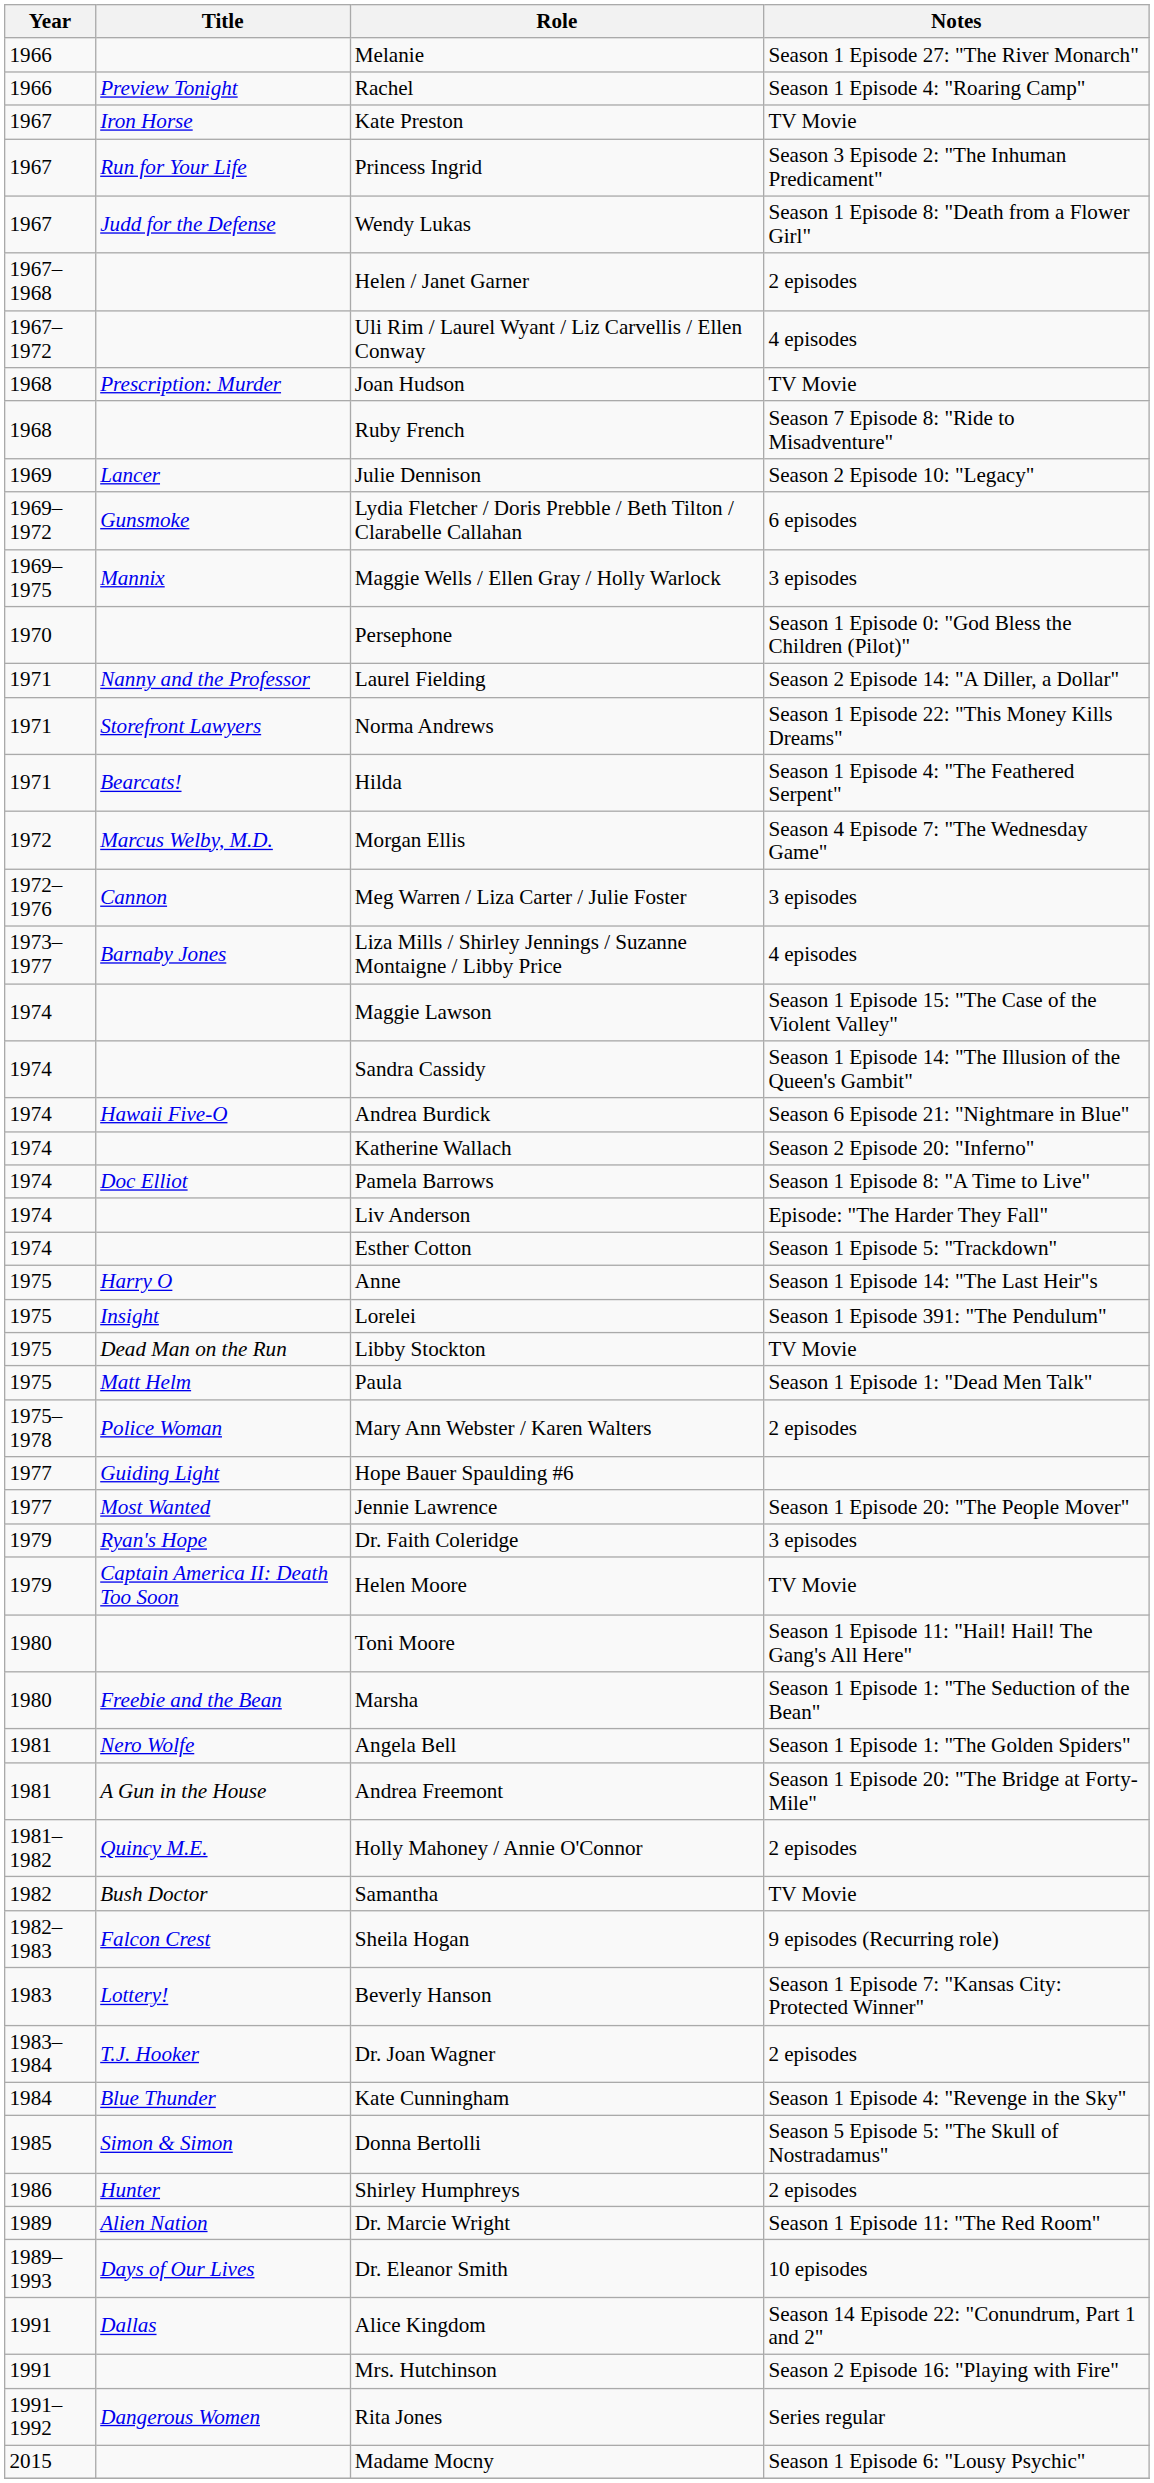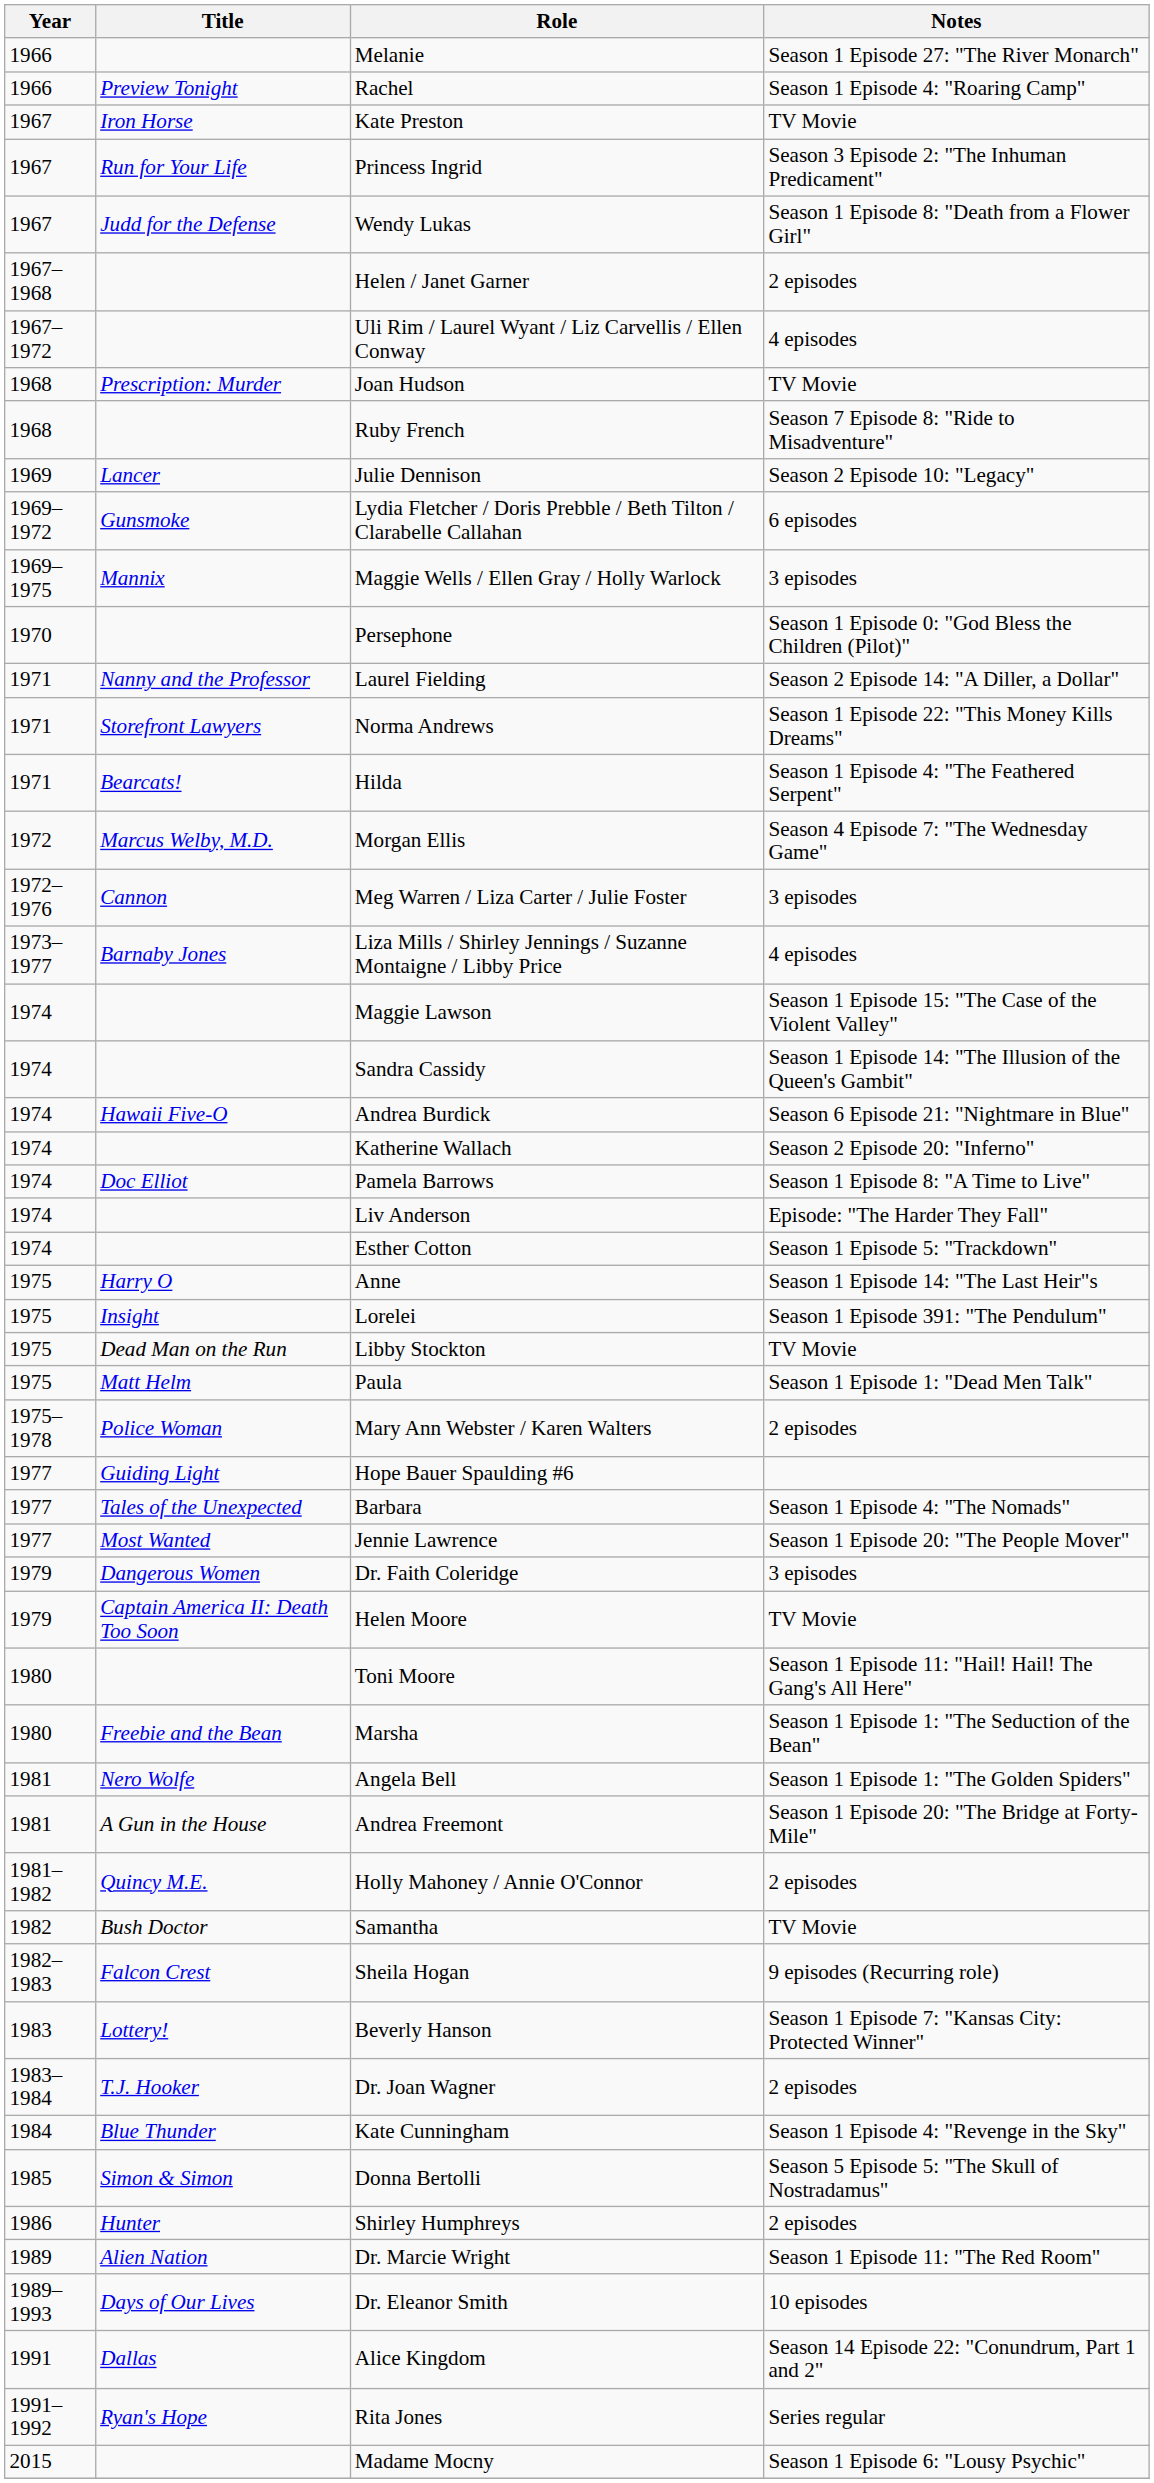 <table class="wikitable sortable">
 <tr>
 <th>Year</th>
 <th>Title</th>
 <th>Role</th>
 <th class="unsortable">Notes</th>
 </tr>
 <tr>
 <td>1966</td>
 <td><em></em></td>
 <td>Melanie</td>
 <td>Season 1 Episode 27: "The River Monarch"</td>
 </tr>
 <tr>
 <td>1966</td>
 <td><em><a href='#'>Preview Tonight</a></em></td>
 <td>Rachel</td>
 <td>Season 1 Episode 4: "Roaring Camp"</td>
 </tr>
 <tr>
 <td>1967</td>
 <td><em><a href='#'>Iron Horse</a></em></td>
 <td>Kate Preston</td>
 <td>TV Movie</td>
 </tr>
 <tr>
 <td>1967</td>
 <td><em><a href='#'>Run for Your Life</a></em></td>
 <td>Princess Ingrid</td>
 <td>Season 3 Episode 2: "The Inhuman Predicament"</td>
 </tr>
 <tr>
 <td>1967</td>
 <td><em><a href='#'>Judd for the Defense</a></em></td>
 <td>Wendy Lukas</td>
 <td>Season 1 Episode 8: "Death from a Flower Girl"</td>
 </tr>
 <tr>
 <td>1967–1968</td>
 <td><em></em></td>
 <td>Helen / Janet Garner</td>
 <td>2 episodes</td>
 </tr>
 <tr>
 <td>1967–1972</td>
 <td><em></em></td>
 <td>Uli Rim / Laurel Wyant / Liz Carvellis / Ellen Conway</td>
 <td>4 episodes</td>
 </tr>
 <tr>
 <td>1968</td>
 <td><em><a href='#'>Prescription: Murder</a></em></td>
 <td>Joan Hudson</td>
 <td>TV Movie</td>
 </tr>
 <tr>
 <td>1968</td>
 <td><em></em></td>
 <td>Ruby French</td>
 <td>Season 7 Episode 8: "Ride to Misadventure"</td>
 </tr>
 <tr>
 <td>1969</td>
 <td><em><a href='#'>Lancer</a></em></td>
 <td>Julie Dennison</td>
 <td>Season 2 Episode 10: "Legacy"</td>
 </tr>
 <tr>
 <td>1969–1972</td>
 <td><em><a href='#'>Gunsmoke</a></em></td>
 <td>Lydia Fletcher / Doris Prebble / Beth Tilton / Clarabelle Callahan</td>
 <td>6 episodes</td>
 </tr>
 <tr>
 <td>1969–1975</td>
 <td><em><a href='#'>Mannix</a></em></td>
 <td>Maggie Wells / Ellen Gray / Holly Warlock</td>
 <td>3 episodes</td>
 </tr>
 <tr>
 <td>1970</td>
 <td><em></em></td>
 <td>Persephone</td>
 <td>Season 1 Episode 0: "God Bless the Children (Pilot)"</td>
 </tr>
 <tr>
 <td>1971</td>
 <td><em><a href='#'>Nanny and the Professor</a></em></td>
 <td>Laurel Fielding</td>
 <td>Season 2 Episode 14: "A Diller, a Dollar"</td>
 </tr>
 <tr>
 <td>1971</td>
 <td><em><a href='#'>Storefront Lawyers</a></em></td>
 <td>Norma Andrews</td>
 <td>Season 1 Episode 22: "This Money Kills Dreams"</td>
 </tr>
 <tr>
 <td>1971</td>
 <td><em><a href='#'>Bearcats!</a></em></td>
 <td>Hilda</td>
 <td>Season 1 Episode 4: "The Feathered Serpent"</td>
 </tr>
 <tr>
 <td>1972</td>
 <td><em><a href='#'>Marcus Welby, M.D.</a></em></td>
 <td>Morgan Ellis</td>
 <td>Season 4 Episode 7: "The Wednesday Game"</td>
 </tr>
 <tr>
 <td>1972–1976</td>
 <td><em><a href='#'>Cannon</a></em></td>
 <td>Meg Warren / Liza Carter / Julie Foster</td>
 <td>3 episodes</td>
 </tr>
 <tr>
 <td>1973–1977</td>
 <td><em><a href='#'>Barnaby Jones</a></em></td>
 <td>Liza Mills / Shirley Jennings / Suzanne Montaigne / Libby Price</td>
 <td>4 episodes</td>
 </tr>
 <tr>
 <td>1974</td>
 <td><em></em></td>
 <td>Maggie Lawson</td>
 <td>Season 1 Episode 15: "The Case of the Violent Valley"</td>
 </tr>
 <tr>
 <td>1974</td>
 <td><em></em></td>
 <td>Sandra Cassidy</td>
 <td>Season 1 Episode 14: "The Illusion of the Queen's Gambit"</td>
 </tr>
 <tr>
 <td>1974</td>
 <td><em><a href='#'>Hawaii Five-O</a></em></td>
 <td>Andrea Burdick</td>
 <td>Season 6 Episode 21: "Nightmare in Blue"</td>
 </tr>
 <tr>
 <td>1974</td>
 <td><em></em></td>
 <td>Katherine Wallach</td>
 <td>Season 2 Episode 20: "Inferno"</td>
 </tr>
 <tr>
 <td>1974</td>
 <td><em><a href='#'>Doc Elliot</a></em></td>
 <td>Pamela Barrows</td>
 <td>Season 1 Episode 8: "A Time to Live"</td>
 </tr>
 <tr>
 <td>1974</td>
 <td><em></em></td>
 <td>Liv Anderson</td>
 <td>Episode: "The Harder They Fall"</td>
 </tr>
 <tr>
 <td>1974</td>
 <td><em></em></td>
 <td>Esther Cotton</td>
 <td>Season 1 Episode 5: "Trackdown"</td>
 </tr>
 <tr>
 <td>1975</td>
 <td><em><a href='#'>Harry O</a></em></td>
 <td>Anne</td>
 <td>Season 1 Episode 14: "The Last Heir"s</td>
 </tr>
 <tr>
 <td>1975</td>
 <td><em><a href='#'>Insight</a></em></td>
 <td>Lorelei</td>
 <td>Season 1 Episode 391: "The Pendulum"</td>
 </tr>
 <tr>
 <td>1975</td>
 <td><em>Dead Man on the Run</em></td>
 <td>Libby Stockton</td>
 <td>TV Movie</td>
 </tr>
 <tr>
 <td>1975</td>
 <td><em><a href='#'>Matt Helm</a></em></td>
 <td>Paula</td>
 <td>Season 1 Episode 1: "Dead Men Talk"</td>
 </tr>
 <tr>
 <td>1975–1978</td>
 <td><em><a href='#'>Police Woman</a></em></td>
 <td>Mary Ann Webster / Karen Walters</td>
 <td>2 episodes</td>
 </tr>
 <tr>
 <td>1977</td>
 <td><em><a href='#'>Guiding Light</a></em></td>
 <td>Hope Bauer Spaulding #6</td>
 <td></td>
 </tr>
 <tr>
 <td>1977</td>
+<td><em><a href='#'>Tales of the Unexpected</a></em></td>
+<td>Barbara</td>
+<td>Season 1 Episode 4: "The Nomads"</td>
+</tr>
+<tr>
+<td>1977</td>
 <td><em><a href='#'>Most Wanted</a></em></td>
 <td>Jennie Lawrence</td>
 <td>Season 1 Episode 20: "The People Mover"</td>
 </tr>
 <tr>
 <td>1979</td>
-<td><em><a href='#'>Ryan's Hope</a></em></td>
+<td><em><a href='#'>Dangerous Women</a></em></td>
 <td>Dr. Faith Coleridge</td>
 <td>3 episodes</td>
 </tr>
 <tr>
 <td>1979</td>
 <td><em><a href='#'>Captain America II: Death Too Soon</a></em></td>
 <td>Helen Moore</td>
 <td>TV Movie</td>
 </tr>
 <tr>
 <td>1980</td>
 <td><em></em></td>
 <td>Toni Moore</td>
 <td>Season 1 Episode 11: "Hail! Hail! The Gang's All Here"</td>
 </tr>
 <tr>
 <td>1980</td>
 <td><em><a href='#'>Freebie and the Bean</a></em></td>
 <td>Marsha</td>
 <td>Season 1 Episode 1: "The Seduction of the Bean"</td>
 </tr>
 <tr>
 <td>1981</td>
 <td><em><a href='#'>Nero Wolfe</a></em></td>
 <td>Angela Bell</td>
 <td>Season 1 Episode 1: "The Golden Spiders"</td>
 </tr>
 <tr>
 <td>1981</td>
 <td><em>A Gun in the House</em></td>
 <td>Andrea Freemont</td>
 <td>Season 1 Episode 20: "The Bridge at Forty-Mile"</td>
 </tr>
 <tr>
 <td>1981–1982</td>
 <td><em><a href='#'>Quincy M.E.</a></em></td>
 <td>Holly Mahoney / Annie O'Connor</td>
 <td>2 episodes</td>
 </tr>
 <tr>
 <td>1982</td>
 <td><em>Bush Doctor</em></td>
 <td>Samantha</td>
 <td>TV Movie</td>
 </tr>
 <tr>
 <td>1982–1983</td>
 <td><em><a href='#'>Falcon Crest</a></em></td>
 <td>Sheila Hogan</td>
 <td>9 episodes (Recurring role)</td>
 </tr>
 <tr>
 <td>1983</td>
 <td><em><a href='#'>Lottery!</a></em></td>
 <td>Beverly Hanson</td>
 <td>Season 1 Episode 7: "Kansas City: Protected Winner"</td>
 </tr>
 <tr>
 <td>1983–1984</td>
 <td><em><a href='#'>T.J. Hooker</a></em></td>
 <td>Dr. Joan Wagner</td>
 <td>2 episodes</td>
 </tr>
 <tr>
 <td>1984</td>
 <td><em><a href='#'>Blue Thunder</a></em></td>
 <td>Kate Cunningham</td>
 <td>Season 1 Episode 4: "Revenge in the Sky"</td>
 </tr>
 <tr>
 <td>1985</td>
 <td><em><a href='#'>Simon & Simon</a></em></td>
 <td>Donna Bertolli</td>
 <td>Season 5 Episode 5: "The Skull of Nostradamus"</td>
 </tr>
 <tr>
 <td>1986</td>
 <td><em><a href='#'>Hunter</a></em></td>
 <td>Shirley Humphreys</td>
 <td>2 episodes</td>
 </tr>
 <tr>
 <td>1989</td>
 <td><em><a href='#'>Alien Nation</a></em></td>
 <td>Dr. Marcie Wright</td>
 <td>Season 1 Episode 11: "The Red Room"</td>
 </tr>
 <tr>
 <td>1989–1993</td>
 <td><em><a href='#'>Days of Our Lives</a></em></td>
 <td>Dr. Eleanor Smith</td>
 <td>10 episodes</td>
 </tr>
 <tr>
 <td>1991</td>
 <td><em><a href='#'>Dallas</a></em></td>
 <td>Alice Kingdom</td>
 <td>Season 14 Episode 22: "Conundrum, Part 1 and 2"</td>
 </tr>
 <tr>
-<td>1991</td>
-<td><em></em></td>
-<td>Mrs. Hutchinson</td>
-<td>Season 2 Episode 16: "Playing with Fire"</td>
-</tr>
-<tr>
 <td>1991–1992</td>
-<td><em><a href='#'>Dangerous Women</a></em></td>
+<td><em><a href='#'>Ryan's Hope</a></em></td>
 <td>Rita Jones</td>
 <td>Series regular</td>
 </tr>
 <tr>
 <td>2015</td>
 <td><em></em></td>
 <td>Madame Mocny</td>
 <td>Season 1 Episode 6: "Lousy Psychic"</td>
 </tr>
 <tr>
 </tr>
 </table>
